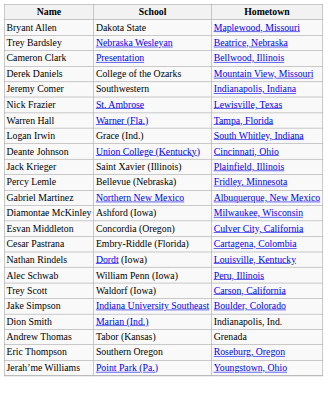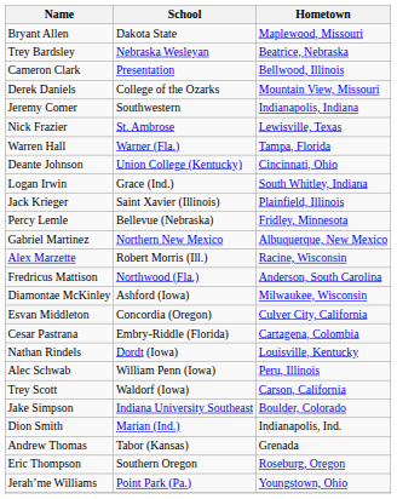 <table class="wikitable sortable">
 <tr>
 <th>Name</th>
 <th>School</th>
 <th>Hometown</th>
 </tr>
 <tr>
 <td>Bryant Allen</td>
 <td>Dakota State</td>
 <td><a href='#'>Maplewood, Missouri</a></td>
 </tr>
 <tr>
 <td>Trey Bardsley</td>
 <td><a href='#'>Nebraska Wesleyan</a></td>
 <td><a href='#'>Beatrice, Nebraska</a></td>
 </tr>
 <tr>
 <td>Cameron Clark</td>
 <td><a href='#'>Presentation</a></td>
 <td><a href='#'>Bellwood, Illinois</a></td>
 </tr>
 <tr>
 <td>Derek Daniels</td>
 <td>College of the Ozarks</td>
 <td><a href='#'>Mountain View, Missouri</a></td>
 </tr>
 <tr>
 <td>Jeremy Comer</td>
 <td>Southwestern</td>
 <td><a href='#'>Indianapolis, Indiana</a></td>
 </tr>
 <tr>
 <td>Nick Frazier</td>
 <td><a href='#'>St. Ambrose</a></td>
 <td><a href='#'>Lewisville, Texas</a></td>
 </tr>
 <tr>
 <td>Warren Hall</td>
 <td><a href='#'>Warner (Fla.)</a></td>
 <td><a href='#'>Tampa, Florida</a></td>
 </tr>
 <tr>
+<td>Deante Johnson</td>
+<td><a href='#'>Union College (Kentucky)</a></td>
+<td><a href='#'>Cincinnati, Ohio</a></td>
+</tr>
+<tr>
 <td>Logan Irwin</td>
 <td>Grace (Ind.)</td>
 <td><a href='#'>South Whitley, Indiana</a></td>
-</tr>
-<tr>
-<td>Deante Johnson</td>
-<td><a href='#'>Union College (Kentucky)</a></td>
-<td><a href='#'>Cincinnati, Ohio</a></td>
 </tr>
 <tr>
 <td>Jack Krieger</td>
 <td>Saint Xavier (Illinois)</td>
 <td><a href='#'>Plainfield, Illinois</a></td>
 </tr>
 <tr>
 <td>Percy Lemle</td>
 <td>Bellevue (Nebraska)</td>
 <td><a href='#'>Fridley, Minnesota</a></td>
 </tr>
 <tr>
 <td>Gabriel Martinez</td>
 <td><a href='#'>Northern New Mexico</a></td>
 <td><a href='#'>Albuquerque, New Mexico</a></td>
+</tr>
+<tr>
+<td><a href='#'>Alex Marzette</a></td>
+<td>Robert Morris (Ill.)</td>
+<td><a href='#'>Racine, Wisconsin</a></td>
+</tr>
+<tr>
+<td>Fredricus Mattison</td>
+<td><a href='#'>Northwood (Fla.)</a></td>
+<td><a href='#'>Anderson, South Carolina</a></td>
 </tr>
 <tr>
 <td>Diamontae McKinley</td>
 <td>Ashford (Iowa)</td>
 <td><a href='#'>Milwaukee, Wisconsin</a></td>
 </tr>
 <tr>
 <td>Esvan Middleton</td>
 <td>Concordia (Oregon)</td>
 <td><a href='#'>Culver City, California</a></td>
 </tr>
 <tr>
 <td>Cesar Pastrana</td>
 <td>Embry-Riddle (Florida)</td>
 <td><a href='#'>Cartagena, Colombia</a></td>
 </tr>
 <tr>
 <td>Nathan Rindels</td>
 <td><a href='#'>Dordt</a> (Iowa)</td>
 <td><a href='#'>Louisville, Kentucky</a></td>
 </tr>
 <tr>
 <td>Alec Schwab</td>
 <td>William Penn (Iowa)</td>
 <td><a href='#'>Peru, Illinois</a></td>
 </tr>
 <tr>
 <td>Trey Scott</td>
 <td>Waldorf (Iowa)</td>
 <td><a href='#'>Carson, California</a></td>
 </tr>
 <tr>
 <td>Jake Simpson</td>
 <td><a href='#'>Indiana University Southeast</a></td>
 <td><a href='#'>Boulder, Colorado</a></td>
 </tr>
 <tr>
 <td>Dion Smith</td>
 <td><a href='#'>Marian (Ind.)</a></td>
 <td>Indianapolis, Ind.</td>
 </tr>
 <tr>
 <td>Andrew Thomas</td>
 <td>Tabor (Kansas)</td>
 <td>Grenada</td>
 </tr>
 <tr>
 <td>Eric Thompson</td>
 <td>Southern Oregon</td>
 <td><a href='#'>Roseburg, Oregon</a></td>
 </tr>
 <tr>
 <td>Jerah’me Williams</td>
 <td><a href='#'>Point Park (Pa.)</a></td>
 <td><a href='#'>Youngstown, Ohio</a></td>
 </tr>
 <tr>
 </tr>
 </table>
